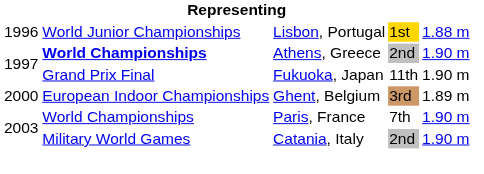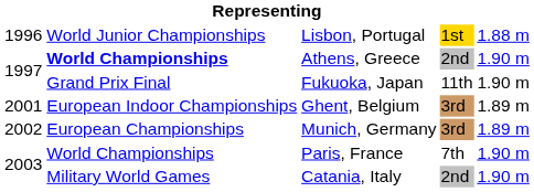 <table>
 <tr>
 <th colspan="5">Representing </th>
 </tr>
 <tr>
 <td>1996</td>
 <td><a href='#'>World Junior Championships</a></td>
 <td><a href='#'>Lisbon</a>, Portugal</td>
 <td bgcolor=gold>1st</td>
 <td><a href='#'>1.88 m</a></td>
 </tr>
 <tr>
 <td rowspan=2>1997</td>
 <td><strong><a href='#'>World Championships</a></strong></td>
 <td><a href='#'>Athens</a>, Greece</td>
 <td bgcolor="silver">2nd</td>
 <td><a href='#'>1.90 m</a></td>
 </tr>
 <tr>
 <td><a href='#'>Grand Prix Final</a></td>
 <td><a href='#'>Fukuoka</a>, Japan</td>
 <td>11th</td>
 <td>1.90 m</td>
 </tr>
 <tr>
-<td>2000</td>
+<td>2001</td>
 <td><a href='#'>European Indoor Championships</a></td>
 <td><a href='#'>Ghent</a>, Belgium</td>
 <td bgcolor="cc9966">3rd</td>
 <td>1.89 m</td>
+</tr>
+<tr>
+<td>2002</td>
+<td><a href='#'>European Championships</a></td>
+<td><a href='#'>Munich</a>, Germany</td>
+<td bgcolor="cc9966">3rd</td>
+<td><a href='#'>1.89 m</a></td>
 </tr>
 <tr>
 <td rowspan=2>2003</td>
 <td><a href='#'>World Championships</a></td>
 <td><a href='#'>Paris</a>, France</td>
 <td>7th</td>
 <td><a href='#'>1.90 m</a></td>
 </tr>
 <tr>
 <td><a href='#'>Military World Games</a></td>
 <td><a href='#'>Catania</a>, Italy</td>
 <td bgcolor="silver">2nd</td>
 <td><a href='#'>1.90 m</a></td>
 </tr>
 </table>
